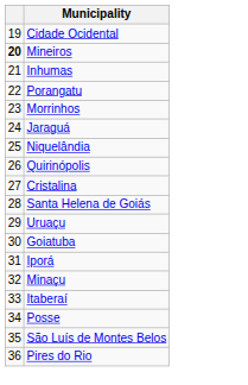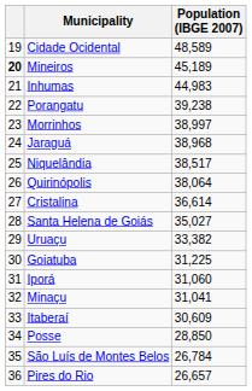 <table class="wikitable">
 <tr>
 <th></th>
 <th>Municipality</th>
+<th>Population<br>(IBGE 2007)</th>
 </tr>
 <tr>
 <td align="right">19</td>
 <td><a href='#'>Cidade Ocidental</a></td>
+<td>48,589</td>
 </tr>
 <tr>
 <td align="right"><strong>20</strong></td>
 <td><a href='#'>Mineiros</a></td>
+<td>45,189</td>
 </tr>
 <tr>
 <td align="right">21</td>
 <td><a href='#'>Inhumas</a></td>
+<td>44,983</td>
 </tr>
 <tr>
 <td align="right">22</td>
 <td><a href='#'>Porangatu</a></td>
+<td>39,238</td>
 </tr>
 <tr>
 <td align="right">23</td>
 <td><a href='#'>Morrinhos</a></td>
+<td>38,997</td>
 </tr>
 <tr>
 <td align="right">24</td>
 <td><a href='#'>Jaraguá</a></td>
+<td>38,968</td>
 </tr>
 <tr>
 <td align="right">25</td>
 <td><a href='#'>Niquelândia</a></td>
+<td>38,517</td>
 </tr>
 <tr>
 <td align="right">26</td>
 <td><a href='#'>Quirinópolis</a></td>
+<td>38,064</td>
 </tr>
 <tr>
 <td align="right">27</td>
 <td><a href='#'>Cristalina</a></td>
+<td>36,614</td>
 </tr>
 <tr>
 <td align="right">28</td>
 <td><a href='#'>Santa Helena de Goiás</a></td>
+<td>35,027</td>
 </tr>
 <tr>
 <td align="right">29</td>
 <td><a href='#'>Uruaçu</a></td>
+<td>33,382</td>
 </tr>
 <tr>
 <td align="right">30</td>
 <td><a href='#'>Goiatuba</a></td>
+<td>31,225</td>
 </tr>
 <tr>
 <td align="right">31</td>
 <td><a href='#'>Iporá</a></td>
+<td>31,060</td>
 </tr>
 <tr>
 <td align="right">32</td>
 <td><a href='#'>Minaçu</a></td>
+<td>31,041</td>
 </tr>
 <tr>
 <td align="right">33</td>
 <td><a href='#'>Itaberaí</a></td>
+<td>30,609</td>
 </tr>
 <tr>
 <td align="right">34</td>
 <td><a href='#'>Posse</a></td>
+<td>28,850</td>
 </tr>
 <tr>
 <td align="right">35</td>
 <td><a href='#'>São Luís de Montes Belos</a></td>
+<td>26,784</td>
 </tr>
 <tr>
 <td align="right">36</td>
 <td><a href='#'>Pires do Rio</a></td>
+<td>26,657</td>
 </tr>
 </table>
